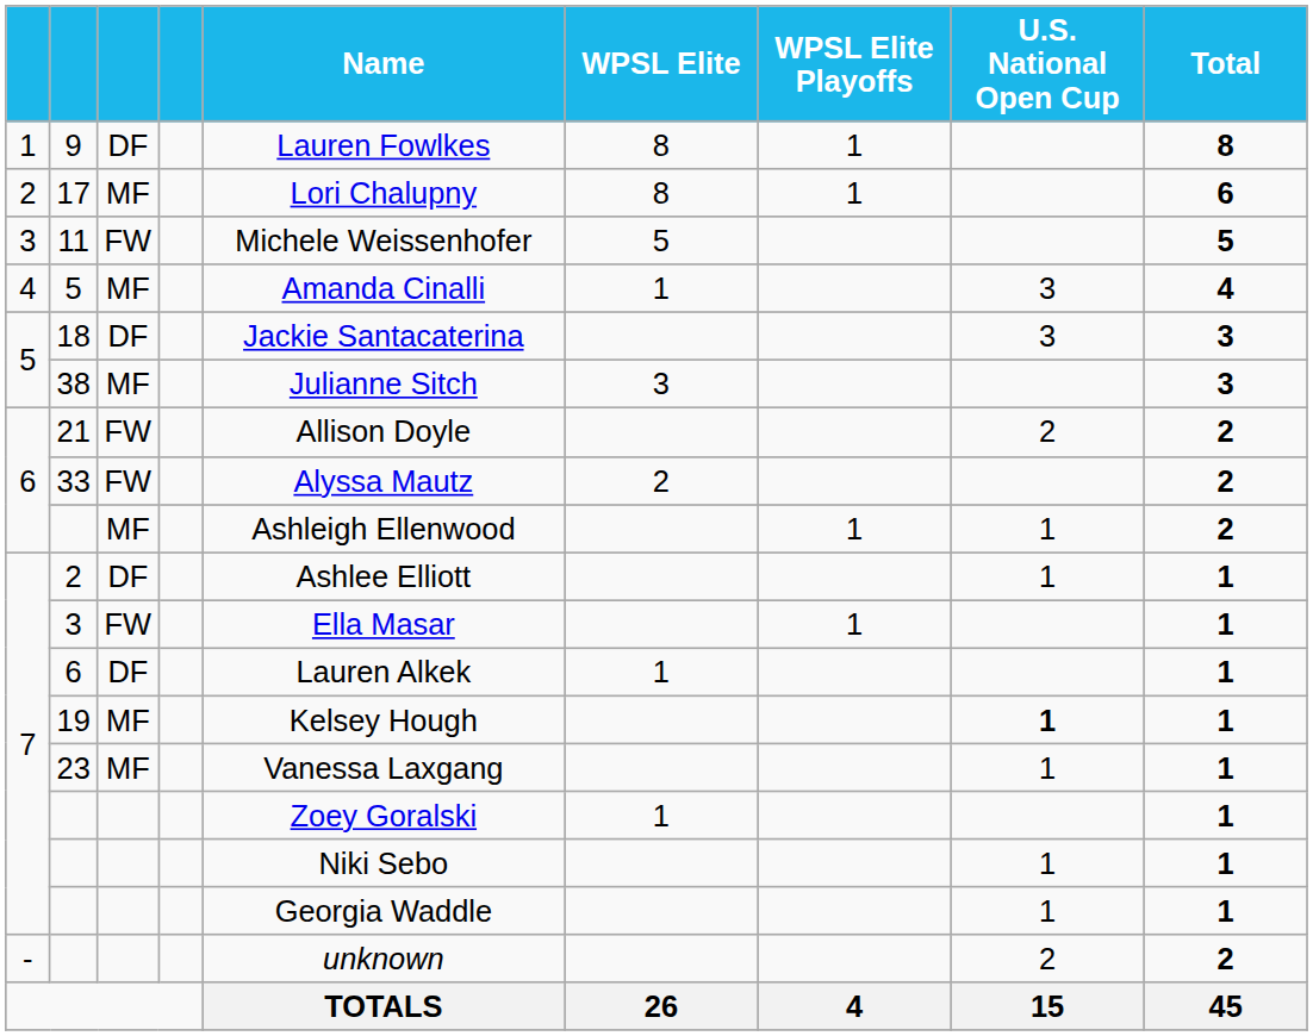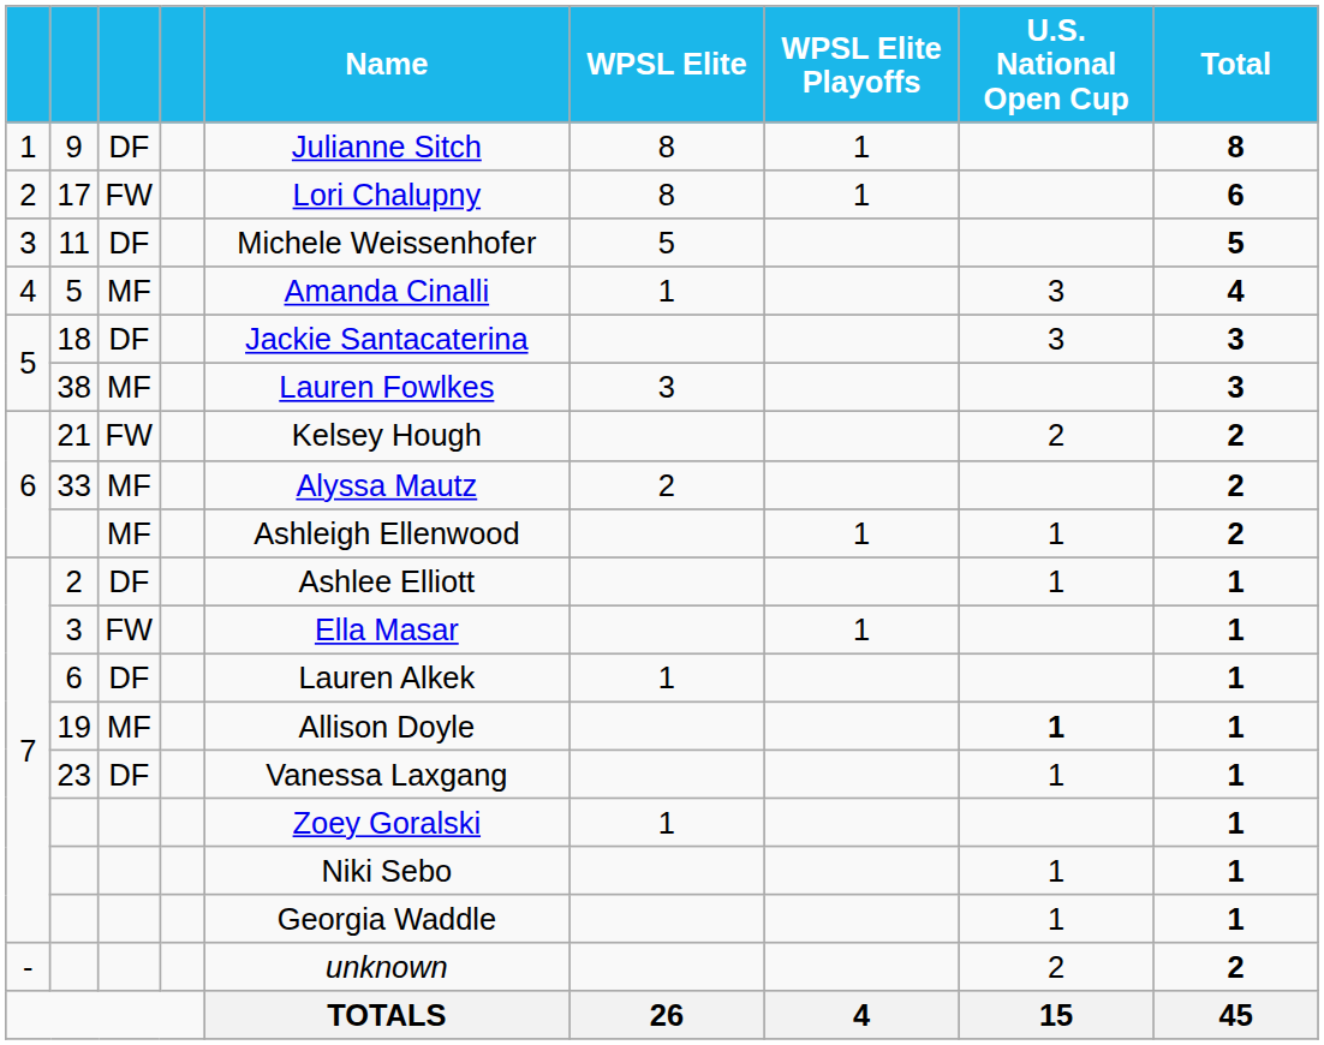 <table class="wikitable" style="font-size: 95%; text-align: center;">
 <tr>
 <th width=15 style="background:#1BB7EA; color:white; text-align:center;"><strong></strong></th>
 <th width=15 style="background:#1BB7EA; color:white; text-align:center;"><strong></strong></th>
 <th width=15 style="background:#1BB7EA; color:white; text-align:center;"></th>
 <th width=15 style="background:#1BB7EA; color:white; text-align:center;"></th>
 <th width=175 style="background:#1BB7EA; color:white; text-align:center;">Name</th>
 <th width=90 style="background:#1BB7EA; color:white; text-align:center;">WPSL Elite</th>
 <th width=90 style="background:#1BB7EA; color:white; text-align:center;">WPSL Elite Playoffs</th>
 <th width=90 style="background:#1BB7EA; color:white; text-align:center;">U.S. National Open Cup</th>
 <th width=75 style="background:#1BB7EA; color:white; text-align:center;"><strong>Total</strong></th>
 </tr>
 <tr>
 <td rowspan=1>1</td>
 <td>9</td>
 <td>DF</td>
 <td></td>
-<td><a href='#'>Lauren Fowlkes</a></td>
+<td><a href='#'>Julianne Sitch</a></td>
 <td>8</td>
 <td>1</td>
 <td></td>
 <td><strong>8</strong></td>
 </tr>
 <tr>
 <td rowspan=1>2</td>
 <td>17</td>
-<td>MF</td>
+<td>FW</td>
 <td></td>
 <td><a href='#'>Lori Chalupny</a></td>
 <td>8</td>
 <td>1</td>
 <td></td>
 <td><strong>6</strong></td>
 </tr>
 <tr>
 <td rowspan=1>3</td>
 <td>11</td>
-<td>FW</td>
+<td>DF</td>
 <td></td>
 <td>Michele Weissenhofer</td>
 <td>5</td>
 <td></td>
 <td></td>
 <td><strong>5</strong></td>
 </tr>
 <tr>
 <td rowspan=1>4</td>
 <td>5</td>
 <td>MF</td>
 <td></td>
 <td><a href='#'>Amanda Cinalli</a></td>
 <td>1</td>
 <td></td>
 <td>3</td>
 <td><strong>4</strong></td>
 </tr>
 <tr>
 <td rowspan=2>5</td>
 <td>18</td>
 <td>DF</td>
 <td></td>
 <td><a href='#'>Jackie Santacaterina</a></td>
 <td></td>
 <td></td>
 <td>3</td>
 <td><strong>3</strong></td>
 </tr>
 <tr>
 <td>38</td>
 <td>MF</td>
 <td></td>
-<td><a href='#'>Julianne Sitch</a></td>
+<td><a href='#'>Lauren Fowlkes</a></td>
 <td>3</td>
 <td></td>
 <td></td>
 <td><strong>3</strong></td>
 </tr>
 <tr>
 <td rowspan=3>6</td>
 <td>21</td>
 <td>FW</td>
 <td></td>
-<td>Allison Doyle</td>
+<td>Kelsey Hough</td>
 <td></td>
 <td></td>
 <td>2</td>
 <td><strong>2</strong></td>
 </tr>
 <tr>
 <td>33</td>
-<td>FW</td>
+<td>MF</td>
 <td></td>
 <td><a href='#'>Alyssa Mautz</a></td>
 <td>2</td>
 <td></td>
 <td></td>
 <td><strong>2</strong></td>
 </tr>
 <tr>
 <td></td>
 <td>MF</td>
 <td></td>
 <td>Ashleigh Ellenwood</td>
 <td></td>
 <td>1</td>
 <td>1</td>
 <td><strong>2</strong></td>
 </tr>
 <tr>
 <td rowspan=8>7</td>
 <td>2</td>
 <td>DF</td>
 <td></td>
 <td>Ashlee Elliott</td>
 <td></td>
 <td></td>
 <td>1</td>
 <td><strong>1</strong></td>
 </tr>
 <tr>
 <td>3</td>
 <td>FW</td>
 <td></td>
 <td><a href='#'>Ella Masar</a></td>
 <td></td>
 <td>1</td>
 <td></td>
 <td><strong>1</strong></td>
 </tr>
 <tr>
 <td>6</td>
 <td>DF</td>
 <td></td>
 <td>Lauren Alkek</td>
 <td>1</td>
 <td></td>
 <td></td>
 <td><strong>1</strong></td>
 </tr>
 <tr>
 <td>19</td>
 <td>MF</td>
 <td></td>
-<td>Kelsey Hough</td>
+<td>Allison Doyle</td>
 <td></td>
 <td></td>
 <td><strong>1</strong></td>
 <td><strong>1</strong></td>
 </tr>
 <tr>
 <td>23</td>
-<td>MF</td>
+<td>DF</td>
 <td></td>
 <td>Vanessa Laxgang</td>
 <td></td>
 <td></td>
 <td>1</td>
 <td><strong>1</strong></td>
 </tr>
 <tr>
 <td></td>
 <td></td>
 <td></td>
 <td><a href='#'>Zoey Goralski</a></td>
 <td>1</td>
 <td></td>
 <td></td>
 <td><strong>1</strong></td>
 </tr>
 <tr>
 <td></td>
 <td></td>
 <td></td>
 <td>Niki Sebo</td>
 <td></td>
 <td></td>
 <td>1</td>
 <td><strong>1</strong></td>
 </tr>
 <tr>
 <td></td>
 <td></td>
 <td></td>
 <td>Georgia Waddle</td>
 <td></td>
 <td></td>
 <td>1</td>
 <td><strong>1</strong></td>
 </tr>
 <tr>
 <td rowspan=1>-</td>
 <td></td>
 <td></td>
 <td></td>
 <td><em>unknown</em></td>
 <td></td>
 <td></td>
 <td>2</td>
 <td><strong>2</strong></td>
 </tr>
 <tr>
 <td colspan="4"></td>
 <th style="background:#white; color:black; text-align:center;"><strong>TOTALS</strong></th>
 <th style="background:#white; color:black; text-align:center;"><strong>26</strong></th>
 <th style="background:#white; color:black; text-align:center;"><strong>4</strong></th>
 <th style="background:#white; color:black; text-align:center;"><strong>15</strong></th>
 <th style="background:#white; color:black; text-align:center;"><strong>45</strong></th>
 </tr>
 </table>
